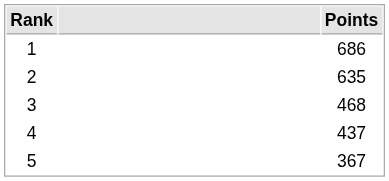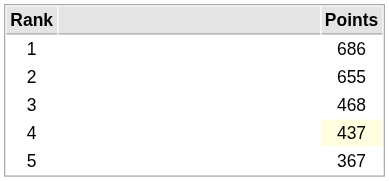 <table cellspacing="1" cellpadding="3" style="border:1px solid #AAAAAA;font-size:86%">
 <tr bgcolor="#E4E4E4">
 <th style="border-bottom:1px solid #AAAAAA" width=10>Rank</th>
 <th style="border-bottom:1px solid #AAAAAA" width=200></th>
 <th style="border-bottom:1px solid #AAAAAA" width=20>Points</th>
 </tr>
 <tr>
 <td align="center">1</td>
 <td></td>
 <td align=center>686</td>
 </tr>
 <tr>
 <td align="center">2</td>
 <td></td>
-<td align=center>635</td>
+<td align=center>655</td>
 </tr>
 <tr>
 <td align="center">3</td>
 <td></td>
 <td align=center>468</td>
 </tr>
 <tr>
 <td align="center">4</td>
 <td></td>
-<td align=center>437</td>
+<td align=center style="background: lightyellow;">437</td>
 </tr>
 <tr>
 <td align="center">5</td>
 <td></td>
 <td align=center>367</td>
 </tr>
 </table>
